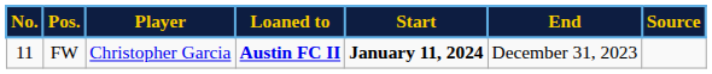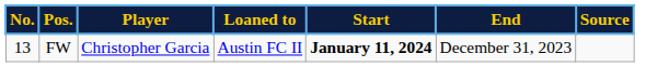 <table class="wikitable sortable" style="text-align:center; font-size:95%; text-align:left;">
 <tr>
 <th style="background:#0D1D41; color:#F8CC00; border:2px solid #5FAFE4;" scope="col">No.</th>
 <th style="background:#0D1D41; color:#F8CC00; border:2px solid #5FAFE4;" scope="col">Pos.</th>
 <th style="background:#0D1D41; color:#F8CC00; border:2px solid #5FAFE4;" scope="col">Player</th>
 <th style="background:#0D1D41; color:#F8CC00; border:2px solid #5FAFE4;" scope="col">Loaned to</th>
 <th style="background:#0D1D41; color:#F8CC00; border:2px solid #5FAFE4;" scope="col">Start</th>
 <th style="background:#0D1D41; color:#F8CC00; border:2px solid #5FAFE4;" scope="col">End</th>
 <th style="background:#0D1D41; color:#F8CC00; border:2px solid #5FAFE4;" scope="col">Source</th>
 </tr>
 <tr>
-<td align="center">11</td>
+<td align="center">13</td>
 <td align="center">FW</td>
 <td> <a href='#'>Christopher Garcia</a></td>
-<td><strong> <a href='#'>Austin FC II</a></strong></td>
+<td> <a href='#'>Austin FC II</a></td>
 <td><strong>January 11, 2024</strong></td>
 <td>December 31, 2023</td>
 <td></td>
 </tr>
 </table>
